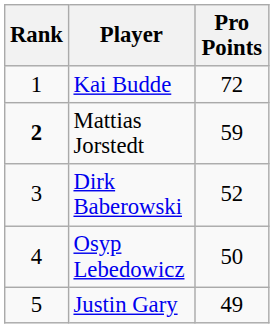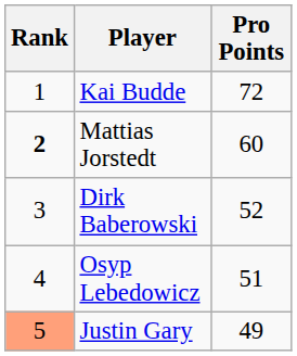 <table class="wikitable" width=30%>
 <tr>
 <th>Rank</th>
 <th>Player</th>
 <th>Pro Points</th>
 </tr>
 <tr>
 <td align=center>1</td>
 <td> <a href='#'>Kai Budde</a></td>
 <td align=center>72</td>
 </tr>
 <tr>
 <td align=center><strong>2</strong></td>
 <td> Mattias Jorstedt</td>
-<td align=center>59</td>
+<td align=center>60</td>
 </tr>
 <tr>
 <td align=center>3</td>
 <td> <a href='#'>Dirk Baberowski</a></td>
 <td align=center>52</td>
 </tr>
 <tr>
 <td align=center>4</td>
 <td> <a href='#'>Osyp Lebedowicz</a></td>
-<td align=center>50</td>
+<td align=center>51</td>
 </tr>
 <tr>
-<td align=center>5</td>
+<td align=center style="background: lightsalmon;">5</td>
 <td> <a href='#'>Justin Gary</a></td>
 <td align=center>49</td>
 </tr>
 </table>
